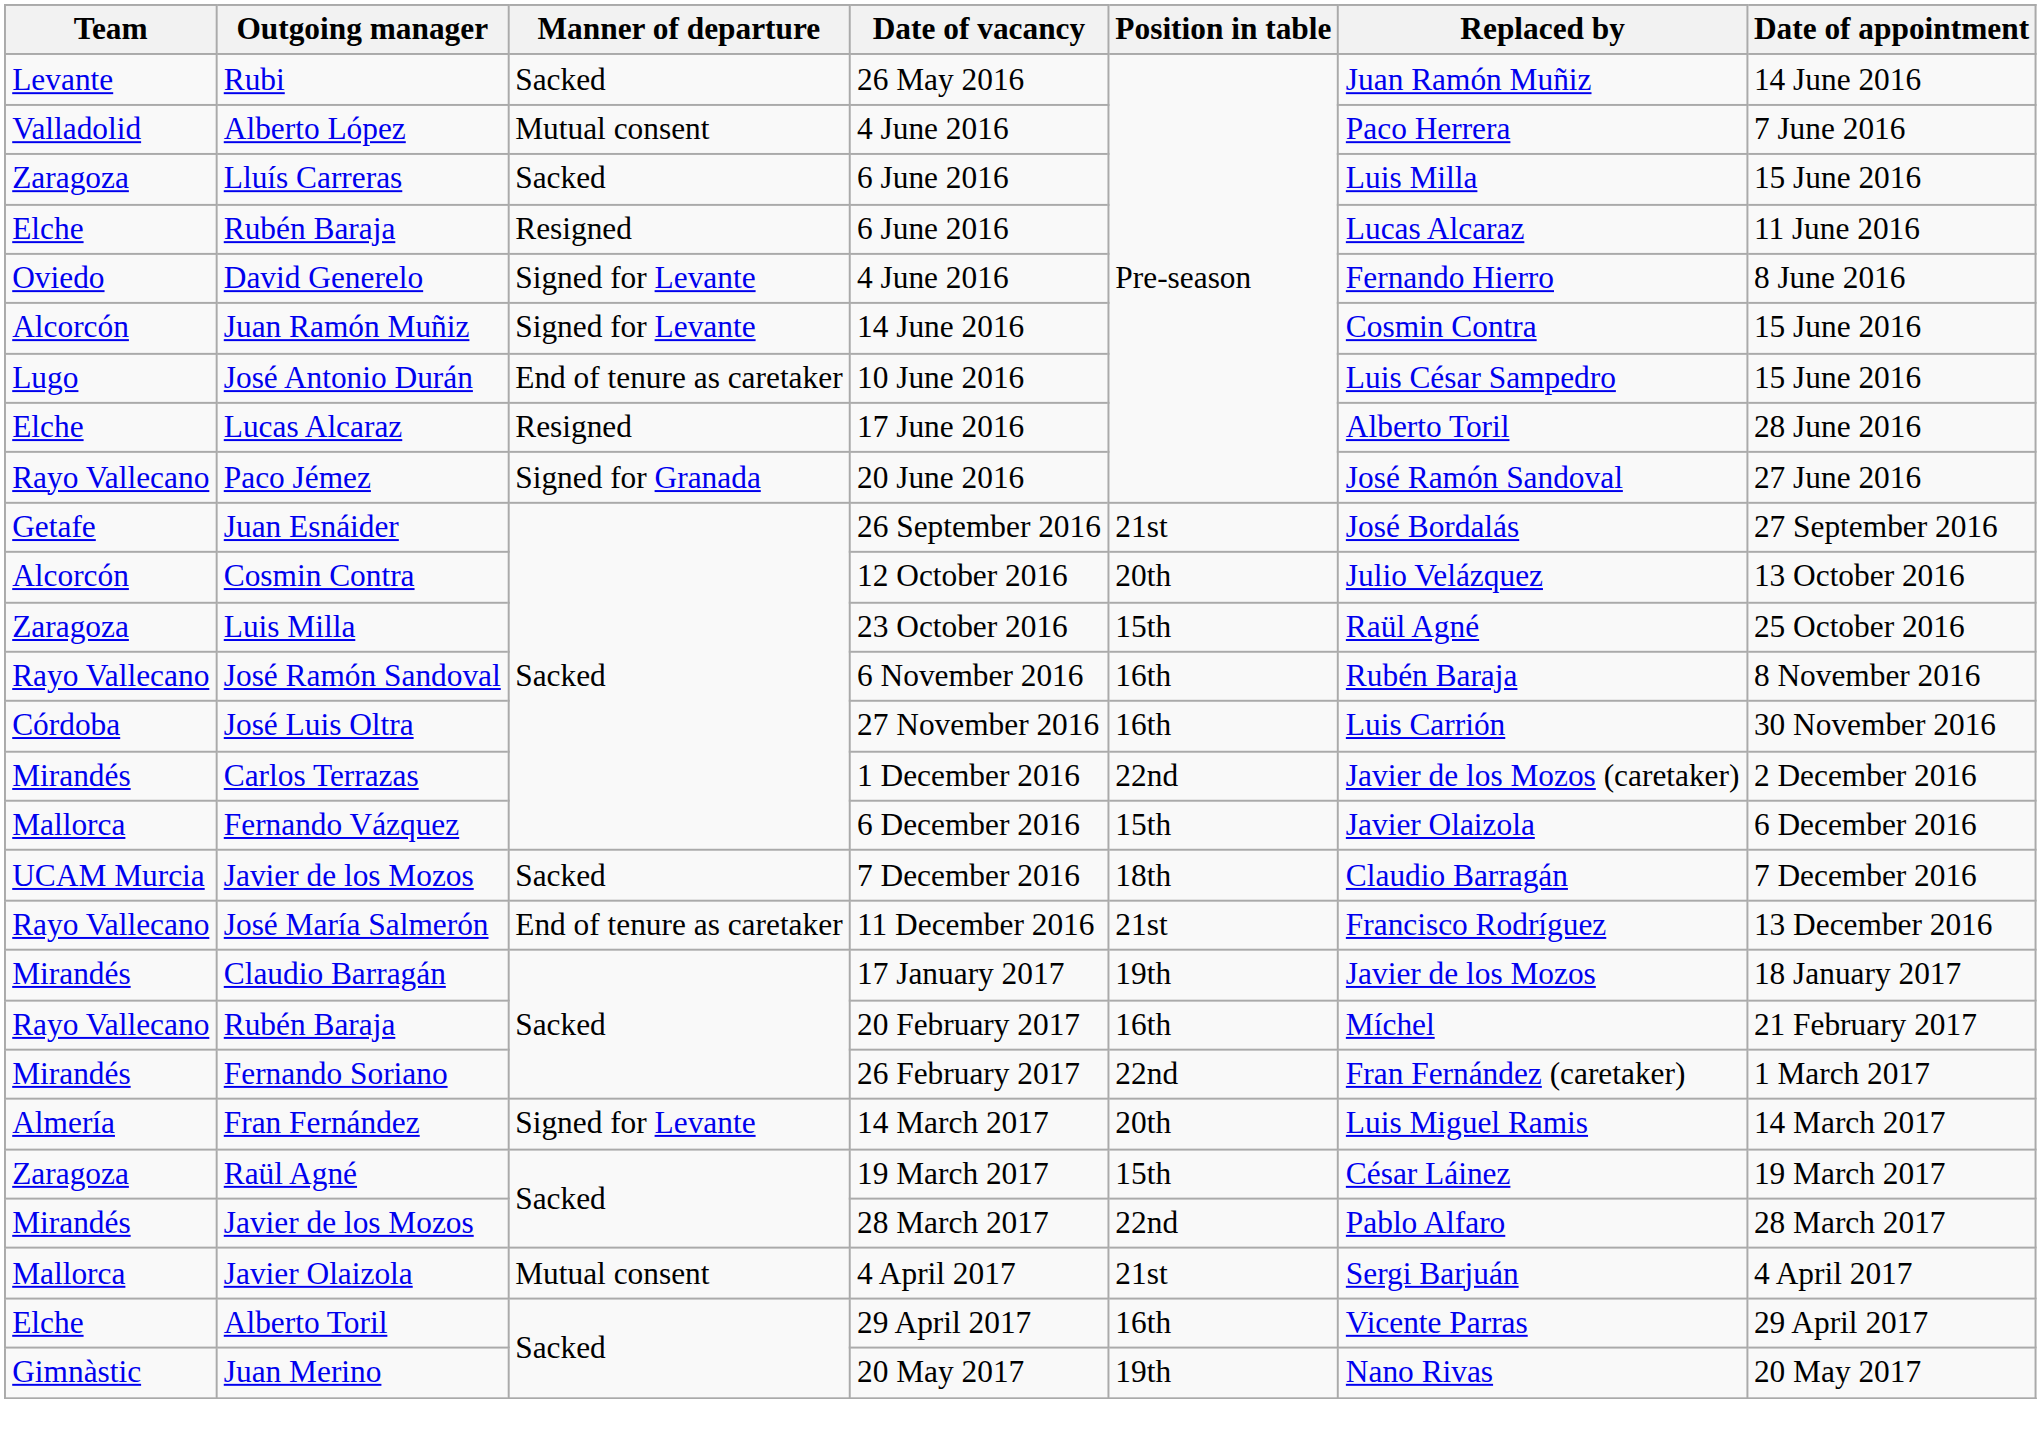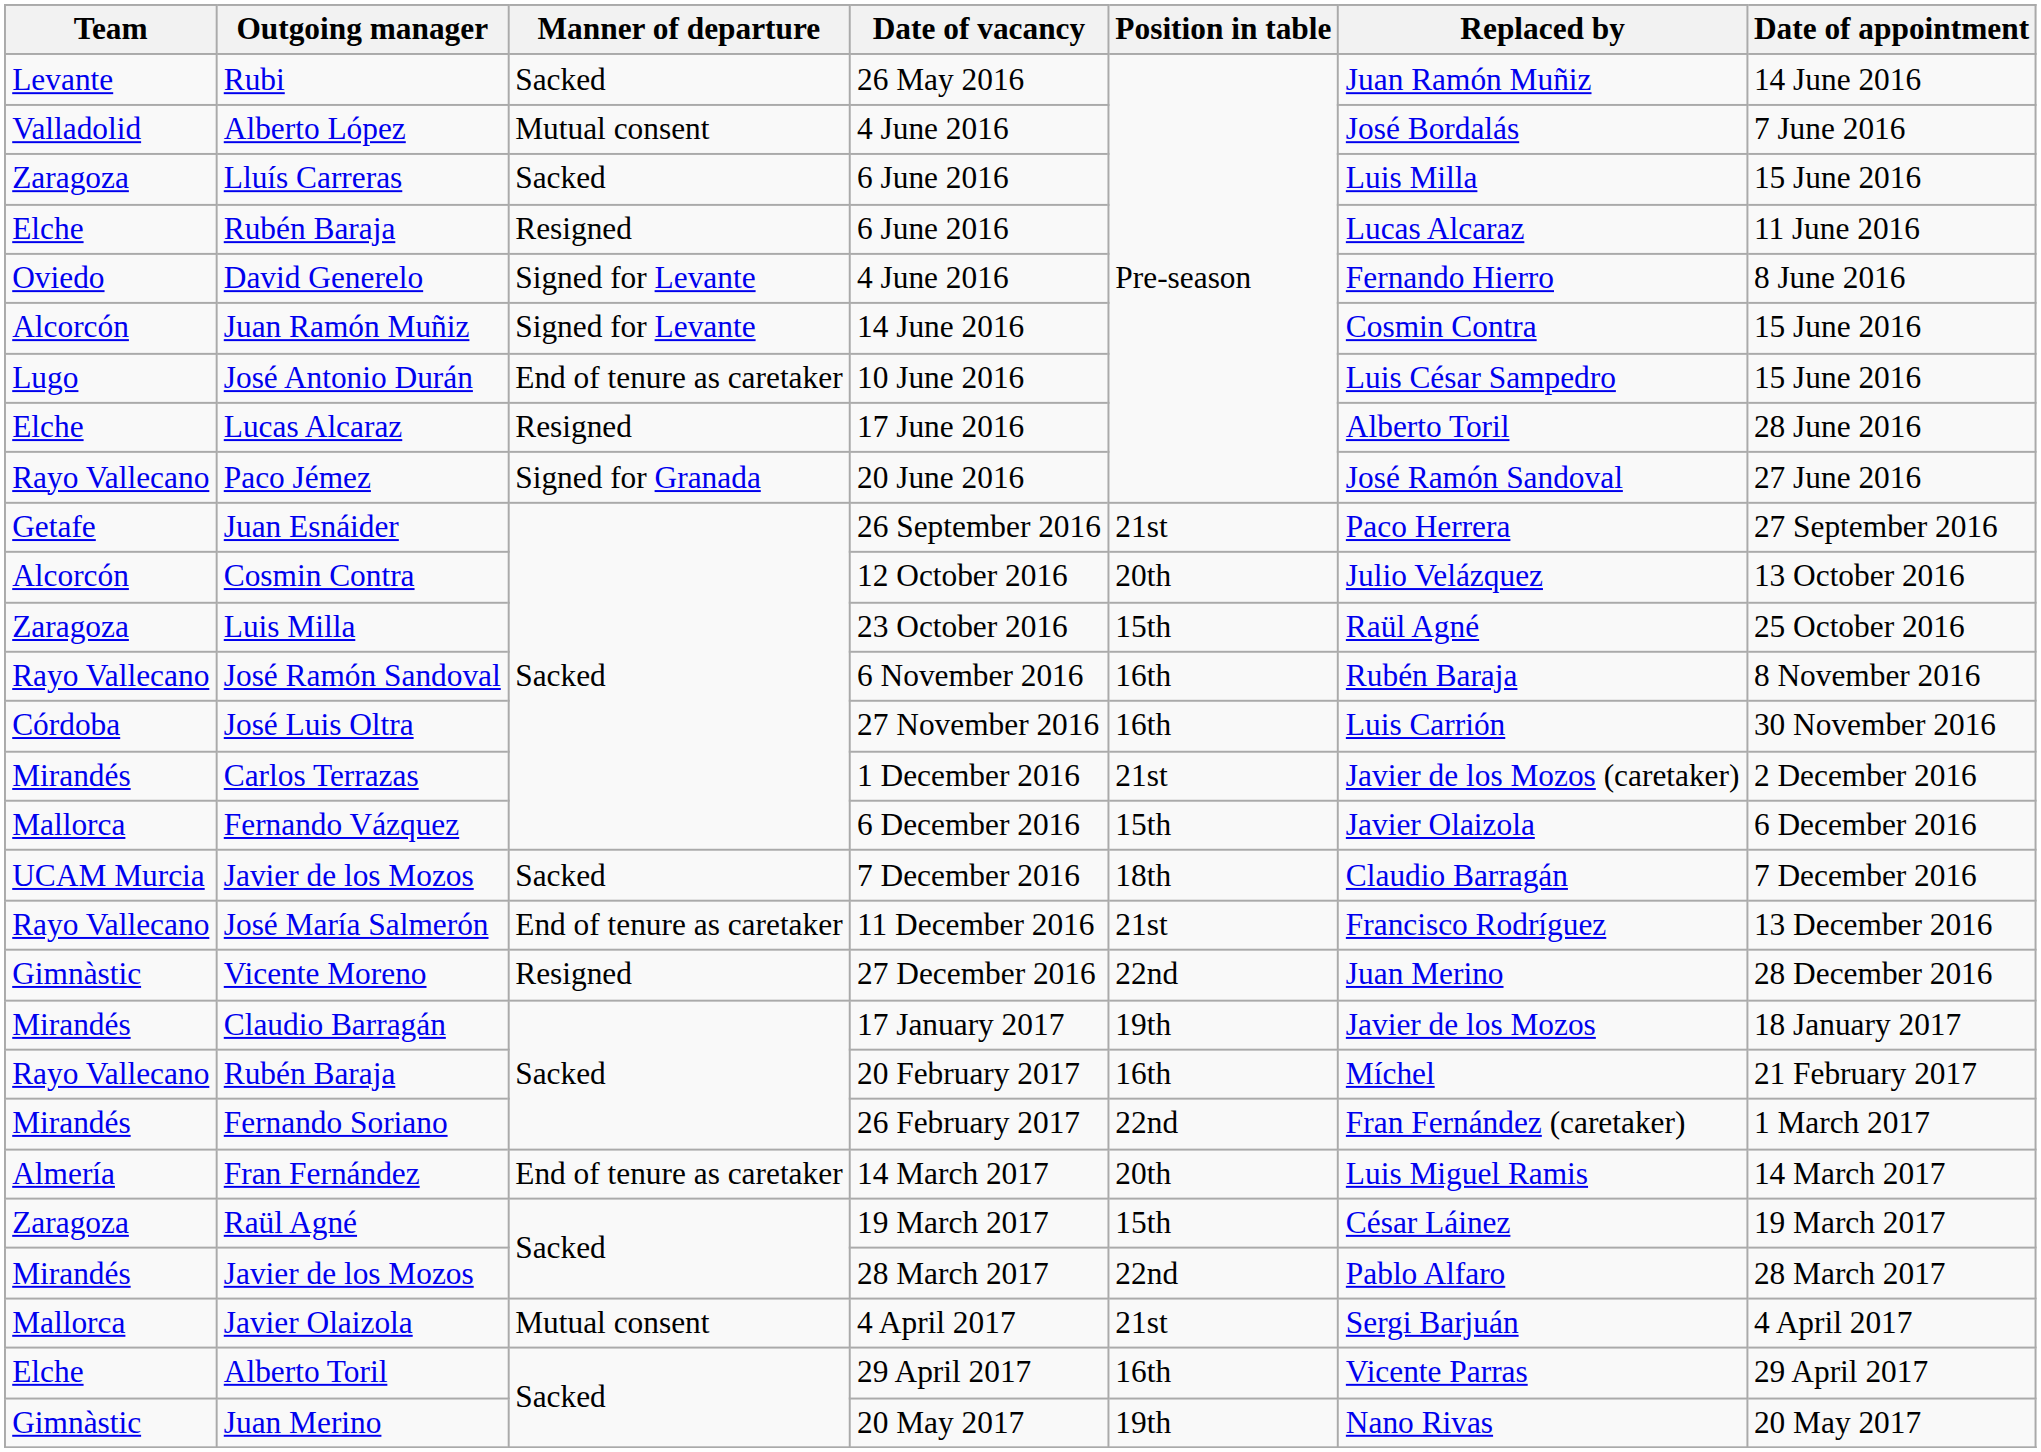 <table class="wikitable sortable">
 <tr>
 <th>Team</th>
 <th>Outgoing manager</th>
 <th>Manner of departure</th>
 <th>Date of vacancy</th>
 <th>Position in table</th>
 <th>Replaced by</th>
 <th>Date of appointment</th>
 </tr>
 <tr>
 <td><a href='#'>Levante</a></td>
 <td> <a href='#'>Rubi</a></td>
 <td>Sacked</td>
 <td>26 May 2016</td>
 <td rowspan=9>Pre-season</td>
 <td> <a href='#'>Juan Ramón Muñiz</a></td>
 <td>14 June 2016</td>
 </tr>
 <tr>
 <td><a href='#'>Valladolid</a></td>
 <td> <a href='#'>Alberto López</a></td>
 <td>Mutual consent</td>
 <td>4 June 2016</td>
-<td> <a href='#'>Paco Herrera</a></td>
+<td> <a href='#'>José Bordalás</a></td>
 <td>7 June 2016</td>
 </tr>
 <tr>
 <td><a href='#'>Zaragoza</a></td>
 <td> <a href='#'>Lluís Carreras</a></td>
 <td>Sacked</td>
 <td>6 June 2016</td>
 <td> <a href='#'>Luis Milla</a></td>
 <td>15 June 2016</td>
 </tr>
 <tr>
 <td><a href='#'>Elche</a></td>
 <td> <a href='#'>Rubén Baraja</a></td>
 <td>Resigned</td>
 <td>6 June 2016</td>
 <td> <a href='#'>Lucas Alcaraz</a></td>
 <td>11 June 2016</td>
 </tr>
 <tr>
 <td><a href='#'>Oviedo</a></td>
 <td> <a href='#'>David Generelo</a></td>
 <td>Signed for <a href='#'>Levante</a></td>
 <td>4 June 2016</td>
 <td> <a href='#'>Fernando Hierro</a></td>
 <td>8 June 2016</td>
 </tr>
 <tr>
 <td><a href='#'>Alcorcón</a></td>
 <td> <a href='#'>Juan Ramón Muñiz</a></td>
 <td>Signed for <a href='#'>Levante</a></td>
 <td>14 June 2016</td>
 <td> <a href='#'>Cosmin Contra</a></td>
 <td>15 June 2016</td>
 </tr>
 <tr>
 <td><a href='#'>Lugo</a></td>
 <td> <a href='#'>José Antonio Durán</a></td>
 <td>End of tenure as caretaker</td>
 <td>10 June 2016</td>
 <td> <a href='#'>Luis César Sampedro</a></td>
 <td>15 June 2016</td>
 </tr>
 <tr>
 <td><a href='#'>Elche</a></td>
 <td> <a href='#'>Lucas Alcaraz</a></td>
 <td>Resigned</td>
 <td>17 June 2016</td>
 <td> <a href='#'>Alberto Toril</a></td>
 <td>28 June 2016</td>
 </tr>
 <tr>
 <td><a href='#'>Rayo Vallecano</a></td>
 <td> <a href='#'>Paco Jémez</a></td>
 <td>Signed for <a href='#'>Granada</a></td>
 <td>20 June 2016</td>
 <td> <a href='#'>José Ramón Sandoval</a></td>
 <td>27 June 2016</td>
 </tr>
 <tr>
 <td><a href='#'>Getafe</a></td>
 <td> <a href='#'>Juan Esnáider</a></td>
 <td rowspan="7">Sacked</td>
 <td>26 September 2016</td>
 <td>21st</td>
-<td> <a href='#'>José Bordalás</a></td>
+<td> <a href='#'>Paco Herrera</a></td>
 <td>27 September 2016</td>
 </tr>
 <tr>
 <td><a href='#'>Alcorcón</a></td>
 <td> <a href='#'>Cosmin Contra</a></td>
 <td>12 October 2016</td>
 <td>20th</td>
 <td> <a href='#'>Julio Velázquez</a></td>
 <td>13 October 2016</td>
 </tr>
 <tr>
 <td><a href='#'>Zaragoza</a></td>
 <td> <a href='#'>Luis Milla</a></td>
 <td>23 October 2016</td>
 <td>15th</td>
 <td> <a href='#'>Raül Agné</a></td>
 <td>25 October 2016</td>
 </tr>
 <tr>
 <td><a href='#'>Rayo Vallecano</a></td>
 <td> <a href='#'>José Ramón Sandoval</a></td>
 <td>6 November 2016</td>
 <td>16th</td>
 <td> <a href='#'>Rubén Baraja</a></td>
 <td>8 November 2016</td>
 </tr>
 <tr>
 <td><a href='#'>Córdoba</a></td>
 <td> <a href='#'>José Luis Oltra</a></td>
 <td>27 November 2016</td>
 <td>16th</td>
 <td> <a href='#'>Luis Carrión</a></td>
 <td>30 November 2016</td>
 </tr>
 <tr>
 <td><a href='#'>Mirandés</a></td>
 <td> <a href='#'>Carlos Terrazas</a></td>
 <td>1 December 2016 </td>
-<td>22nd</td>
+<td>21st</td>
 <td> <a href='#'>Javier de los Mozos</a> (caretaker)</td>
 <td>2 December 2016 </td>
 </tr>
 <tr>
 <td><a href='#'>Mallorca</a></td>
 <td> <a href='#'>Fernando Vázquez</a></td>
 <td>6 December 2016 </td>
 <td>15th</td>
 <td> <a href='#'>Javier Olaizola</a></td>
 <td>6 December 2016</td>
 </tr>
 <tr>
 <td><a href='#'>UCAM Murcia</a></td>
 <td> <a href='#'>Javier de los Mozos</a></td>
 <td>Sacked</td>
 <td>7 December 2016 </td>
 <td>18th</td>
 <td> <a href='#'>Claudio Barragán</a></td>
 <td>7 December 2016</td>
 </tr>
 <tr>
 <td><a href='#'>Rayo Vallecano</a></td>
 <td> <a href='#'>José María Salmerón</a></td>
 <td>End of tenure as caretaker</td>
 <td>11 December 2016 </td>
 <td>21st</td>
 <td> <a href='#'>Francisco Rodríguez</a></td>
 <td>13 December 2016 </td>
 </tr>
 <tr>
+<td><a href='#'>Gimnàstic</a></td>
+<td> <a href='#'>Vicente Moreno</a></td>
+<td>Resigned</td>
+<td>27 December 2016</td>
+<td>22nd</td>
+<td> <a href='#'>Juan Merino</a></td>
+<td>28 December 2016</td>
+</tr>
+<tr>
 <td><a href='#'>Mirandés</a></td>
 <td> <a href='#'>Claudio Barragán</a></td>
 <td rowspan=3>Sacked</td>
 <td>17 January 2017</td>
 <td>19th</td>
 <td> <a href='#'>Javier de los Mozos</a></td>
 <td>18 January 2017</td>
 </tr>
 <tr>
 <td><a href='#'>Rayo Vallecano</a></td>
 <td> <a href='#'>Rubén Baraja</a></td>
 <td>20 February 2017</td>
 <td>16th</td>
 <td> <a href='#'>Míchel</a></td>
 <td>21 February 2017</td>
 </tr>
 <tr>
 <td><a href='#'>Mirandés</a></td>
 <td> <a href='#'>Fernando Soriano</a></td>
 <td>26 February 2017</td>
 <td>22nd</td>
 <td> <a href='#'>Fran Fernández</a> (caretaker)</td>
 <td>1 March 2017</td>
 </tr>
 <tr>
 <td><a href='#'>Almería</a></td>
 <td> <a href='#'>Fran Fernández</a></td>
-<td>Signed for <a href='#'>Levante</a></td>
+<td>End of tenure as caretaker</td>
 <td>14 March 2017</td>
 <td>20th</td>
 <td> <a href='#'>Luis Miguel Ramis</a></td>
 <td>14 March 2017</td>
 </tr>
 <tr>
 <td><a href='#'>Zaragoza</a></td>
 <td> <a href='#'>Raül Agné</a></td>
 <td rowspan=2>Sacked</td>
 <td>19 March 2017</td>
 <td>15th</td>
 <td> <a href='#'>César Láinez</a></td>
 <td>19 March 2017</td>
 </tr>
 <tr>
 <td><a href='#'>Mirandés</a></td>
 <td> <a href='#'>Javier de los Mozos</a></td>
 <td>28 March 2017 </td>
 <td>22nd</td>
 <td> <a href='#'>Pablo Alfaro</a></td>
 <td>28 March 2017</td>
 </tr>
 <tr>
 <td><a href='#'>Mallorca</a></td>
 <td> <a href='#'>Javier Olaizola</a></td>
 <td>Mutual consent</td>
 <td>4 April 2017</td>
 <td>21st</td>
 <td> <a href='#'>Sergi Barjuán</a></td>
 <td>4 April 2017</td>
 </tr>
 <tr>
 <td><a href='#'>Elche</a></td>
 <td> <a href='#'>Alberto Toril</a></td>
 <td rowspan=2>Sacked</td>
 <td>29 April 2017</td>
 <td>16th</td>
 <td> <a href='#'>Vicente Parras</a></td>
 <td>29 April 2017</td>
 </tr>
 <tr>
 <td><a href='#'>Gimnàstic</a></td>
 <td> <a href='#'>Juan Merino</a></td>
 <td>20 May 2017</td>
 <td>19th</td>
 <td> <a href='#'>Nano Rivas</a></td>
 <td>20 May 2017</td>
 </tr>
 <tr>
 </tr>
 </table>
